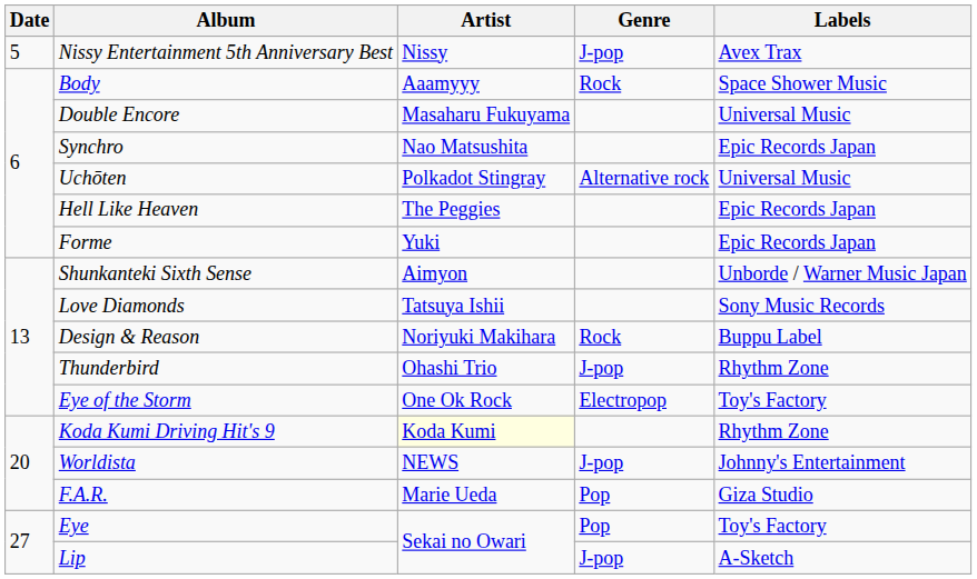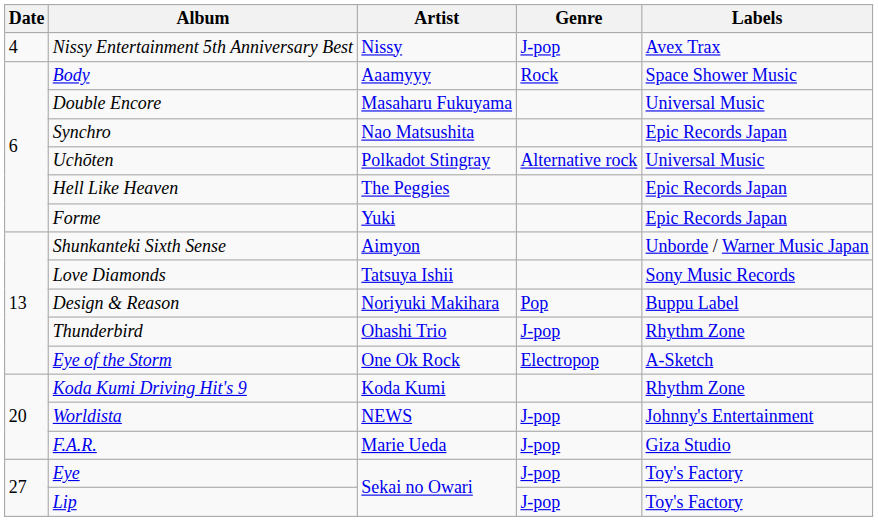 <table class="wikitable">
 <tr>
 <th>Date</th>
 <th>Album</th>
 <th>Artist</th>
 <th>Genre</th>
 <th>Labels</th>
 </tr>
 <tr>
-<td>5</td>
+<td>4</td>
 <td><em>Nissy Entertainment 5th Anniversary Best</em></td>
 <td><a href='#'>Nissy</a></td>
 <td><a href='#'>J-pop</a></td>
 <td><a href='#'>Avex Trax</a></td>
 </tr>
 <tr>
 <td rowspan="6">6</td>
 <td><em><a href='#'>Body</a></em></td>
 <td><a href='#'>Aaamyyy</a></td>
 <td><a href='#'>Rock</a></td>
 <td><a href='#'>Space Shower Music</a></td>
 </tr>
 <tr>
 <td><em>Double Encore</em></td>
 <td><a href='#'>Masaharu Fukuyama</a></td>
 <td></td>
 <td><a href='#'>Universal Music</a></td>
 </tr>
 <tr>
 <td><em>Synchro</em></td>
 <td><a href='#'>Nao Matsushita</a></td>
 <td></td>
 <td><a href='#'>Epic Records Japan</a></td>
 </tr>
 <tr>
 <td><em>Uchōten</em></td>
 <td><a href='#'>Polkadot Stingray</a></td>
 <td><a href='#'>Alternative rock</a></td>
 <td><a href='#'>Universal Music</a></td>
 </tr>
 <tr>
 <td><em>Hell Like Heaven</em></td>
 <td><a href='#'>The Peggies</a></td>
 <td></td>
 <td><a href='#'>Epic Records Japan</a></td>
 </tr>
 <tr>
 <td><em>Forme</em></td>
 <td><a href='#'>Yuki</a></td>
 <td></td>
 <td><a href='#'>Epic Records Japan</a></td>
 </tr>
 <tr>
 <td rowspan="5">13</td>
 <td><em>Shunkanteki Sixth Sense</em></td>
 <td><a href='#'>Aimyon</a></td>
 <td></td>
 <td><a href='#'>Unborde</a> / <a href='#'>Warner Music Japan</a></td>
 </tr>
 <tr>
 <td><em>Love Diamonds</em></td>
 <td><a href='#'>Tatsuya Ishii</a></td>
 <td></td>
 <td><a href='#'>Sony Music Records</a></td>
 </tr>
 <tr>
 <td><em>Design & Reason</em></td>
 <td><a href='#'>Noriyuki Makihara</a></td>
-<td><a href='#'>Rock</a></td>
+<td><a href='#'>Pop</a></td>
 <td><a href='#'>Buppu Label</a></td>
 </tr>
 <tr>
 <td><em>Thunderbird</em></td>
 <td><a href='#'>Ohashi Trio</a></td>
 <td><a href='#'>J-pop</a></td>
 <td><a href='#'>Rhythm Zone</a></td>
 </tr>
 <tr>
 <td><em><a href='#'>Eye of the Storm</a></em></td>
 <td><a href='#'>One Ok Rock</a></td>
 <td><a href='#'>Electropop</a></td>
-<td><a href='#'>Toy's Factory</a></td>
+<td><a href='#'>A-Sketch</a></td>
 </tr>
 <tr>
 <td rowspan="3">20</td>
 <td><em><a href='#'>Koda Kumi Driving Hit's 9</a></em></td>
-<td style="background: lightyellow;"><a href='#'>Koda Kumi</a></td>
+<td><a href='#'>Koda Kumi</a></td>
 <td></td>
 <td><a href='#'>Rhythm Zone</a></td>
 </tr>
 <tr>
 <td><em><a href='#'>Worldista</a></em></td>
 <td><a href='#'>NEWS</a></td>
 <td><a href='#'>J-pop</a></td>
 <td><a href='#'>Johnny's Entertainment</a></td>
 </tr>
 <tr>
 <td><em><a href='#'>F.A.R.</a></em></td>
 <td><a href='#'>Marie Ueda</a></td>
-<td><a href='#'>Pop</a></td>
+<td><a href='#'>J-pop</a></td>
 <td><a href='#'>Giza Studio</a></td>
 </tr>
 <tr>
 <td rowspan="2">27</td>
 <td><em><a href='#'>Eye</a></em></td>
 <td rowspan="2"><a href='#'>Sekai no Owari</a></td>
-<td><a href='#'>Pop</a></td>
+<td><a href='#'>J-pop</a></td>
 <td><a href='#'>Toy's Factory</a></td>
 </tr>
 <tr>
 <td><em><a href='#'>Lip</a></em></td>
 <td><a href='#'>J-pop</a></td>
-<td><a href='#'>A-Sketch</a></td>
+<td><a href='#'>Toy's Factory</a></td>
 </tr>
 </table>
